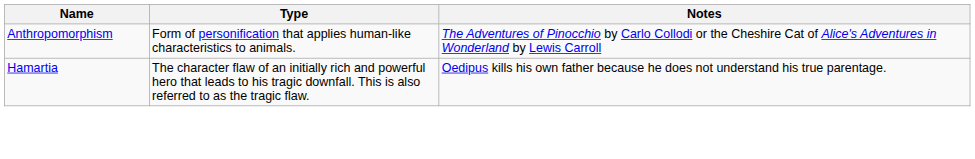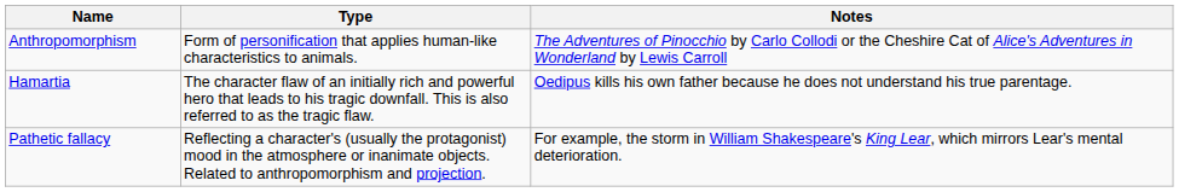 <table class="wikitable sortable" style="border:1px;; width:98%;">
 <tr valign="top">
 <th style="width:15%">Name</th>
 <th style="width:30%">Type</th>
 <th style="width:70%">Notes</th>
 </tr>
 <tr valign="top">
 <td><a href='#'>Anthropomorphism</a></td>
 <td>Form of <a href='#'>personification</a> that applies human-like characteristics to animals.</td>
 <td><em><a href='#'>The Adventures of Pinocchio</a></em> by <a href='#'>Carlo Collodi</a> or the Cheshire Cat of <em><a href='#'>Alice's Adventures in Wonderland</a></em> by <a href='#'>Lewis Carroll</a></td>
 </tr>
 <tr valign="top">
 <td><a href='#'>Hamartia</a></td>
 <td>The character flaw of an initially rich and powerful hero that leads to his tragic downfall.  This is also referred to as the tragic flaw.</td>
 <td><a href='#'>Oedipus</a> kills his own father because he does not understand his true parentage.</td>
 </tr>
+<tr valign="top">
+<td><a href='#'>Pathetic fallacy</a></td>
+<td>Reflecting a character's (usually the protagonist) mood in the atmosphere or inanimate objects. Related to anthropomorphism and <a href='#'>projection</a>.</td>
+<td>For example, the storm in <a href='#'>William Shakespeare</a>'s <em><a href='#'>King Lear</a></em>, which mirrors Lear's mental deterioration.</td>
+</tr>
 </table>
